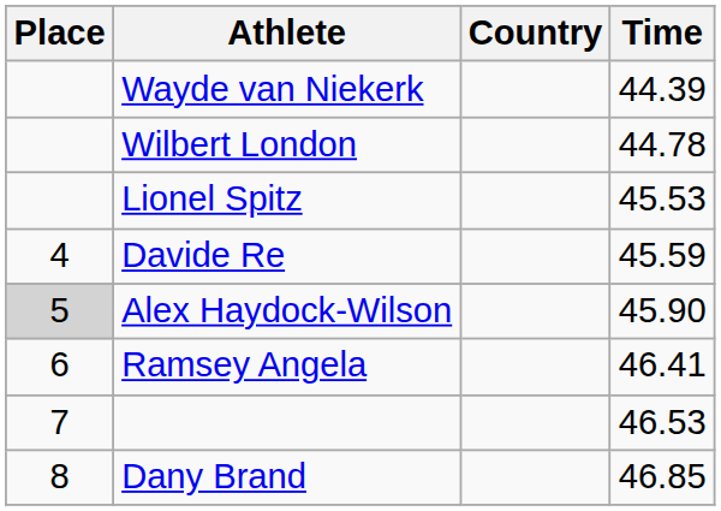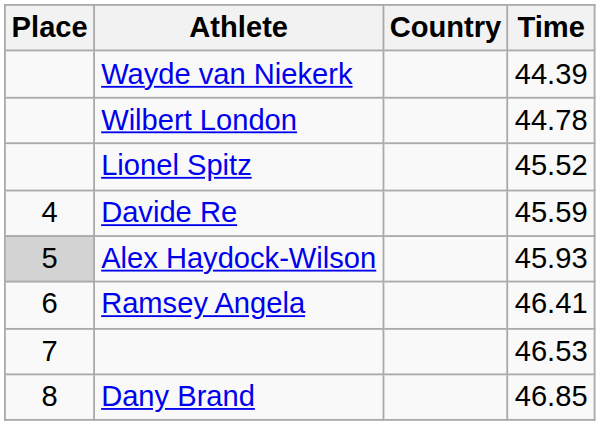 <table class="wikitable">
 <tr>
 <th>Place</th>
 <th>Athlete</th>
 <th>Country</th>
 <th>Time</th>
 </tr>
 <tr>
 <td align=center></td>
 <td><a href='#'>Wayde van Niekerk</a></td>
 <td></td>
 <td>44.39</td>
 </tr>
 <tr>
 <td align=center></td>
 <td><a href='#'>Wilbert London</a></td>
 <td></td>
 <td>44.78</td>
 </tr>
 <tr>
 <td align=center></td>
 <td><a href='#'>Lionel Spitz</a></td>
 <td></td>
-<td>45.53</td>
+<td>45.52</td>
 </tr>
 <tr>
 <td align=center>4</td>
 <td><a href='#'>Davide Re</a></td>
 <td></td>
 <td>45.59</td>
 </tr>
 <tr>
 <td align=center style="background: lightgrey;">5</td>
 <td><a href='#'>Alex Haydock-Wilson</a></td>
 <td></td>
-<td>45.90</td>
+<td>45.93</td>
 </tr>
 <tr>
 <td align=center>6</td>
 <td><a href='#'>Ramsey Angela</a></td>
 <td></td>
 <td>46.41</td>
 </tr>
 <tr>
 <td align=center>7</td>
 <td></td>
 <td></td>
 <td>46.53</td>
 </tr>
 <tr>
 <td align=center>8</td>
 <td><a href='#'>Dany Brand</a></td>
 <td></td>
 <td>46.85</td>
 </tr>
 </table>
